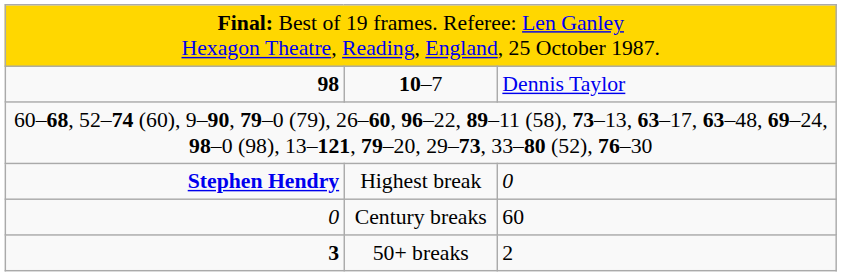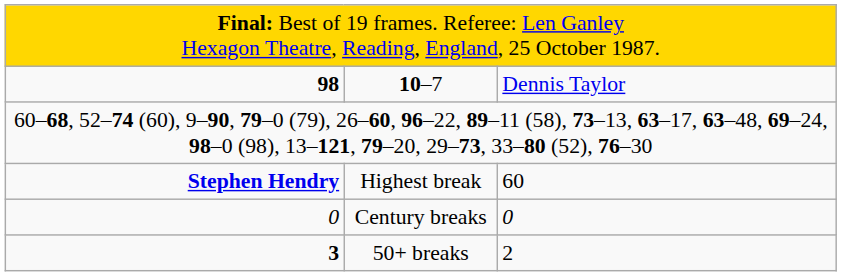 <table class="wikitable" style="font-size: 95%; margin: 1em auto 1em auto;">
 <tr>
 <td colspan="3" align="center" bgcolor="#ffd700"><strong>Final:</strong> Best of 19 frames. Referee: <a href='#'>Len Ganley</a> <br><a href='#'>Hexagon Theatre</a>, <a href='#'>Reading</a>, <a href='#'>England</a>, 25 October 1987.</td>
 </tr>
 <tr>
 <td align="right"><strong>98</strong></td>
 <td width="100" align="center"><strong>10</strong>–7</td>
 <td width="230"><a href='#'>Dennis Taylor</a> <br></td>
 </tr>
 <tr>
 <td colspan="3" align="center" style="font-size: 100%">60–<strong>68</strong>, 52–<strong>74</strong> (60), 9–<strong>90</strong>, <strong>79</strong>–0 (79), 26–<strong>60</strong>, <strong>96</strong>–22, <strong>89</strong>–11 (58), <strong>73</strong>–13, <strong>63</strong>–17, <strong>63</strong>–48, <strong>69</strong>–24, <strong>98</strong>–0 (98), 13–<strong>121</strong>, <strong>79</strong>–20, 29–<strong>73</strong>, 33–<strong>80</strong> (52), <strong>76</strong>–30</td>
 </tr>
 <tr>
 <td width="230" align="right"><strong><a href='#'>Stephen Hendry</a></strong> <br></td>
 <td align="center">Highest break</td>
-<td><em>0</em></td>
+<td>60</td>
 </tr>
 <tr>
 <td align="right"><em>0</em></td>
 <td align="center">Century breaks</td>
-<td>60</td>
+<td><em>0</em></td>
 </tr>
 <tr>
 <td align="right"><strong>3</strong></td>
 <td align="center">50+ breaks</td>
 <td>2</td>
 </tr>
 </table>
